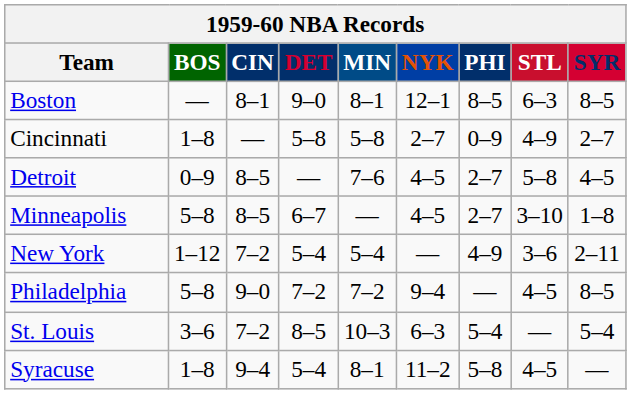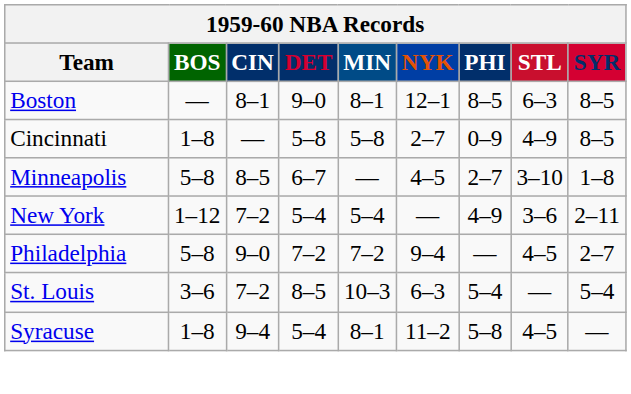 <table class="wikitable" style="font-size:95%; text-align:center;">
 <tr>
 <th colspan=9>1959-60 NBA Records</th>
 </tr>
 <tr>
 <th width=100>Team</th>
 <th style="background:#006400;color:#FFFFFF;width=35">BOS</th>
 <th style="background:#012F6B;color:#FFFFFF;width=35">CIN</th>
 <th style="background:#012F6B;color:#D40032;width=35">DET</th>
 <th style="background:#004B87;color:#FFFFFF;width=35">MIN</th>
 <th style="background:#003EA4;color:#E45206;width=35">NYK</th>
 <th style="background:#012F6B;color:#FFFFFF;width=35">PHI</th>
 <th style="background:#C90F2E;color:#FFFFFF;width=35">STL</th>
 <th style="background:#D40032;color:#022E6B;width=35">SYR</th>
 </tr>
 <tr>
 <td style="text-align:left;"><a href='#'>Boston</a></td>
 <td>—</td>
 <td>8–1</td>
 <td>9–0</td>
 <td>8–1</td>
 <td>12–1</td>
 <td>8–5</td>
 <td>6–3</td>
 <td>8–5</td>
 </tr>
 <tr>
 <td style="text-align:left;">Cincinnati</td>
 <td>1–8</td>
 <td>—</td>
 <td>5–8</td>
 <td>5–8</td>
 <td>2–7</td>
 <td>0–9</td>
 <td>4–9</td>
-<td>2–7</td>
-</tr>
-<tr>
-<td style="text-align:left;"><a href='#'>Detroit</a></td>
-<td>0–9</td>
 <td>8–5</td>
-<td>—</td>
-<td>7–6</td>
-<td>4–5</td>
-<td>2–7</td>
-<td>5–8</td>
-<td>4–5</td>
 </tr>
 <tr>
 <td style="text-align:left;"><a href='#'>Minneapolis</a></td>
 <td>5–8</td>
 <td>8–5</td>
 <td>6–7</td>
 <td>—</td>
 <td>4–5</td>
 <td>2–7</td>
 <td>3–10</td>
 <td>1–8</td>
 </tr>
 <tr>
 <td style="text-align:left;"><a href='#'>New York</a></td>
 <td>1–12</td>
 <td>7–2</td>
 <td>5–4</td>
 <td>5–4</td>
 <td>—</td>
 <td>4–9</td>
 <td>3–6</td>
 <td>2–11</td>
 </tr>
 <tr>
 <td style="text-align:left;"><a href='#'>Philadelphia</a></td>
 <td>5–8</td>
 <td>9–0</td>
 <td>7–2</td>
 <td>7–2</td>
 <td>9–4</td>
 <td>—</td>
 <td>4–5</td>
-<td>8–5</td>
+<td>2–7</td>
 </tr>
 <tr>
 <td style="text-align:left;"><a href='#'>St. Louis</a></td>
 <td>3–6</td>
 <td>7–2</td>
 <td>8–5</td>
 <td>10–3</td>
 <td>6–3</td>
 <td>5–4</td>
 <td>—</td>
 <td>5–4</td>
 </tr>
 <tr>
 <td style="text-align:left;"><a href='#'>Syracuse</a></td>
 <td>1–8</td>
 <td>9–4</td>
 <td>5–4</td>
 <td>8–1</td>
 <td>11–2</td>
 <td>5–8</td>
 <td>4–5</td>
 <td>—</td>
 </tr>
 </table>
